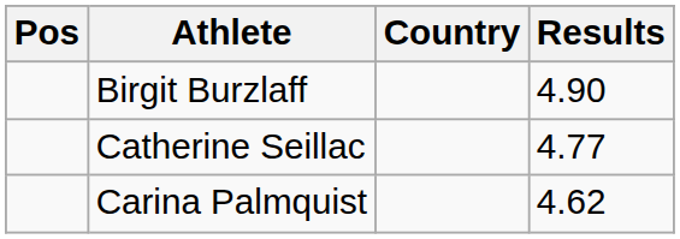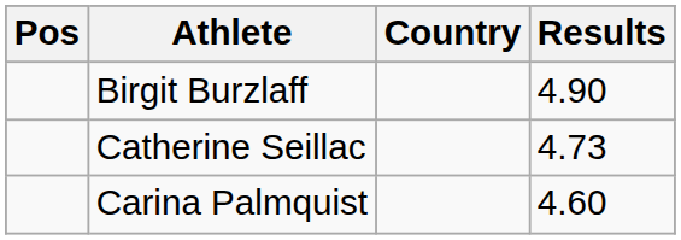 <table class="wikitable">
 <tr>
 <th>Pos</th>
 <th>Athlete</th>
 <th>Country</th>
 <th>Results</th>
 </tr>
 <tr>
 <td align="center"></td>
 <td>Birgit Burzlaff</td>
 <td></td>
 <td>4.90</td>
 </tr>
 <tr>
 <td align="center"></td>
 <td>Catherine Seillac</td>
 <td></td>
-<td>4.77</td>
+<td>4.73</td>
 </tr>
 <tr>
 <td align="center"></td>
 <td>Carina Palmquist</td>
 <td></td>
-<td>4.62</td>
+<td>4.60</td>
 </tr>
 </table>
